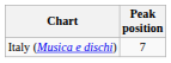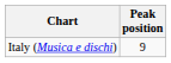 <table class="wikitable sortable">
 <tr>
 <th align="left">Chart</th>
 <th align="left">Peak<br>position</th>
 </tr>
 <tr>
 <td align="left">Italy (<em><a href='#'>Musica e dischi</a></em>) </td>
-<td align="center">7</td>
+<td align="center">9</td>
 </tr>
 </table>
